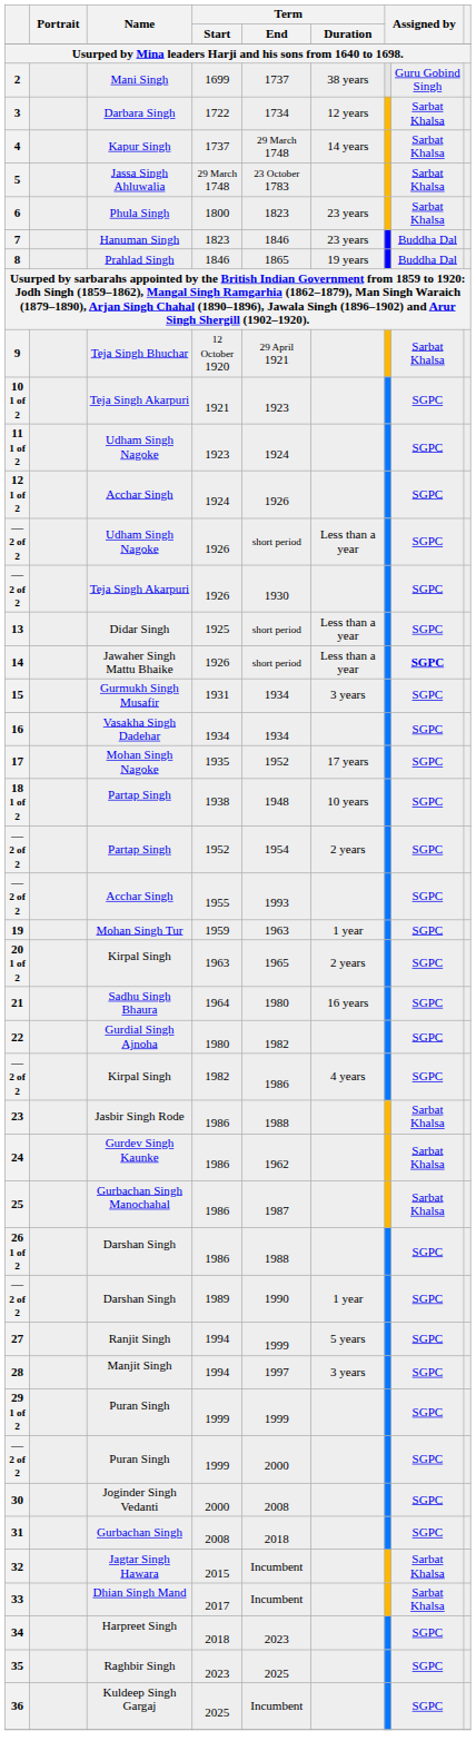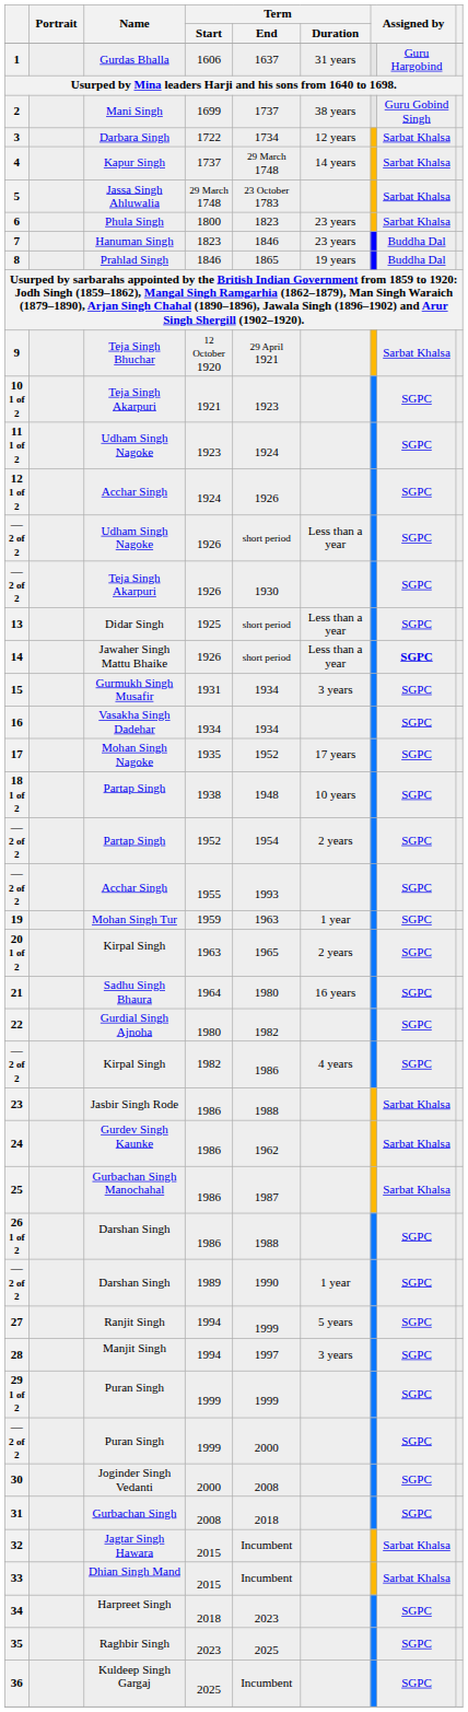 <table class="wikitable sortable" style=text-align:center;">
 <tr>
 <th scope=col rowspan=2 class=unsortable></th>
 <th scope=col rowspan=2 class=unsortable>Portrait</th>
 <th scope=col rowspan=2>Name<br></th>
 <th scope=colgroup class=unsortable colspan=3>Term</th>
 <th scope=col rowspan=2 colspan=2>Assigned by</th>
 <th scope=col rowspan=2 class=unsortable></th>
 </tr>
 <tr>
 <th scope=col class=unsortable>Start</th>
 <th scope=col class=unsortable>End</th>
 <th scope=col class=unsortable>Duration</th>
 </tr>
 <tr>
+</tr>
+<tr style="background:#EEEEEE">
+<th>1</th>
+<td></td>
+<td align="center"><a href='#'>Gurdas Bhalla</a><br></td>
+<td>1606</td>
+<td>1637</td>
+<td>31 years</td>
+<th style="background:#e5e5e5;"></th>
+<td><a href='#'>Guru Hargobind</a></td>
+<td></td>
 </tr>
 <tr>
 <th colspan="9">Usurped by <a href='#'>Mina</a> leaders Harji and his sons from 1640 to 1698.</th>
 </tr>
 <tr style="background:#EEEEEE">
 <th>2</th>
 <td></td>
 <td align="center"><a href='#'>Mani Singh</a><br></td>
 <td>1699</td>
 <td>1737</td>
 <td>38 years</td>
 <th style="background:#e5e5e5;"></th>
 <td><a href='#'>Guru Gobind Singh</a></td>
 <td></td>
 </tr>
 <tr style="background:#EEEEEE">
 <th>3</th>
 <td></td>
 <td align="center"><a href='#'>Darbara Singh</a><br></td>
 <td>1722</td>
 <td>1734</td>
 <td>12 years</td>
 <th style="background:#ffb800;"></th>
 <td><a href='#'>Sarbat Khalsa</a></td>
 <td></td>
 </tr>
 <tr style="background:#EEEEEE">
 <th>4</th>
 <td></td>
 <td align="center"><a href='#'>Kapur Singh</a><br></td>
 <td>1737</td>
 <td><small>29 March</small><br>1748</td>
 <td>14 years</td>
 <th style="background:#ffb800;"></th>
 <td><a href='#'>Sarbat Khalsa</a></td>
 <td></td>
 </tr>
 <tr style="background:#EEEEEE">
 <th>5</th>
 <td></td>
 <td align="center"><a href='#'>Jassa Singh Ahluwalia</a><br></td>
 <td><small>29 March</small><br>1748</td>
 <td><small>23 October</small><br>1783</td>
 <td></td>
 <th style="background:#ffb800;"></th>
 <td><a href='#'>Sarbat Khalsa</a></td>
 <td></td>
 </tr>
 <tr style="background:#EEEEEE">
 <th>6</th>
 <td></td>
 <td align="center"><a href='#'>Phula Singh</a><br></td>
 <td>1800</td>
 <td>1823</td>
 <td>23 years</td>
 <th style="background:#ffb800;"></th>
 <td><a href='#'>Sarbat Khalsa</a></td>
 <td></td>
 </tr>
 <tr style="background:#EEEEEE">
 <th>7</th>
 <td></td>
 <td align="center"><a href='#'>Hanuman Singh</a><br></td>
 <td>1823</td>
 <td>1846</td>
 <td>23 years</td>
 <th style="background:#0000ff;"></th>
 <td><a href='#'>Buddha Dal</a></td>
 <td></td>
 </tr>
 <tr style="background:#EEEEEE">
 <th>8</th>
 <td></td>
 <td align="center"><a href='#'>Prahlad Singh</a><br></td>
 <td>1846</td>
 <td>1865</td>
 <td>19 years</td>
 <th style="background:#0000ff;"></th>
 <td><a href='#'>Buddha Dal</a></td>
 <td></td>
 </tr>
 <tr>
 <th colspan="9">Usurped by sarbarahs appointed by the <a href='#'>British Indian Government</a> from 1859 to 1920: Jodh Singh (1859–1862), <a href='#'>Mangal Singh Ramgarhia</a> (1862–1879), Man Singh Waraich (1879–1890), <a href='#'>Arjan Singh Chahal</a> (1890–1896), Jawala Singh (1896–1902) and <a href='#'>Arur Singh Shergill</a> (1902–1920).</th>
 </tr>
 <tr style="background:#EEEEEE">
 <th>9</th>
 <td></td>
 <td align="center"><a href='#'>Teja Singh Bhuchar</a><br></td>
 <td><small>12 October</small><br>1920</td>
 <td><small>29 April</small><br>1921</td>
 <td></td>
 <th style="background:#ffb800;"></th>
 <td><a href='#'>Sarbat Khalsa</a></td>
 <td></td>
 </tr>
 <tr style="background:#EEEEEE">
 <th>10<br><small>1 of 2</small></th>
 <td></td>
 <td align="center"><a href='#'>Teja Singh Akarpuri</a><br></td>
 <td><br>1921</td>
 <td><br>1923</td>
 <td></td>
 <th style="background:#0876ff;"></th>
 <td><a href='#'>SGPC</a></td>
 <td></td>
 </tr>
 <tr style="background:#EEEEEE">
 <th>11<br><small>1 of 2</small></th>
 <td></td>
 <td align="center"><a href='#'>Udham Singh Nagoke</a><br></td>
 <td><br>1923</td>
 <td><br>1924</td>
 <td></td>
 <th style="background:#0876ff;"></th>
 <td><a href='#'>SGPC</a></td>
 <td></td>
 </tr>
 <tr style="background:#EEEEEE">
 <th>12<br><small>1 of 2</small></th>
 <td></td>
 <td align="center"><a href='#'>Acchar Singh</a><br></td>
 <td><br>1924</td>
 <td><br>1926</td>
 <td></td>
 <th style="background:#0876ff;"></th>
 <td><a href='#'>SGPC</a></td>
 <td></td>
 </tr>
 <tr style="background:#EEEEEE">
 <th>—<br><small>2 of 2</small></th>
 <td></td>
 <td align="center"><a href='#'>Udham Singh Nagoke</a><br></td>
 <td><br>1926</td>
 <td><small>short period</small></td>
 <td>Less than a year</td>
 <th style="background:#0876ff;"></th>
 <td><a href='#'>SGPC</a></td>
 <td></td>
 </tr>
 <tr style="background:#EEEEEE">
 <th>—<br><small>2 of 2</small></th>
 <td></td>
 <td align="center"><a href='#'>Teja Singh Akarpuri</a><br></td>
 <td><br>1926</td>
 <td><br>1930</td>
 <td></td>
 <th style="background:#0876ff;"></th>
 <td><a href='#'>SGPC</a></td>
 <td></td>
 </tr>
 <tr style="background:#EEEEEE">
 <th>13</th>
 <td></td>
 <td align="center">Didar Singh<br></td>
 <td>1925</td>
 <td><small>short period</small></td>
 <td>Less than a year</td>
 <th style="background:#0876ff;"></th>
 <td><a href='#'>SGPC</a></td>
 <td></td>
 </tr>
 <tr style="background:#EEEEEE">
 <th>14</th>
 <td></td>
 <td align="center">Jawaher Singh Mattu Bhaike<br></td>
 <td>1926</td>
 <td><small>short period</small></td>
 <td>Less than a year</td>
 <th style="background:#0876ff;"></th>
 <td><strong><a href='#'>SGPC</a></strong></td>
 <td></td>
 </tr>
 <tr style="background:#EEEEEE">
 <th>15</th>
 <td></td>
 <td align="center"><a href='#'>Gurmukh Singh Musafir</a><br></td>
 <td>1931</td>
 <td>1934</td>
 <td>3 years</td>
 <th style="background:#0876ff;"></th>
 <td><a href='#'>SGPC</a></td>
 <td></td>
 </tr>
 <tr style="background:#EEEEEE">
 <th>16</th>
 <td></td>
 <td align="center"><a href='#'>Vasakha Singh Dadehar</a><br></td>
 <td> <br>1934</td>
 <td> <br>1934</td>
 <td></td>
 <th style="background:#0876ff;"></th>
 <td><a href='#'>SGPC</a></td>
 <td></td>
 </tr>
 <tr style="background:#EEEEEE">
 <th>17</th>
 <td></td>
 <td align="center"><a href='#'>Mohan Singh Nagoke</a><br></td>
 <td>1935</td>
 <td>1952</td>
 <td>17 years</td>
 <th style="background:#0876ff;"></th>
 <td><a href='#'>SGPC</a></td>
 <td></td>
 </tr>
 <tr style="background:#EEEEEE">
 <th>18<br><small>1 of 2</small></th>
 <td></td>
 <td align="center"><a href='#'>Partap Singh</a><br><br></td>
 <td>1938</td>
 <td>1948</td>
 <td>10 years</td>
 <th style="background:#0876ff;"></th>
 <td><a href='#'>SGPC</a></td>
 <td></td>
 </tr>
 <tr style="background:#EEEEEE">
 <th>—<br><small>2 of 2</small></th>
 <td></td>
 <td align="center"><a href='#'>Partap Singh</a><br></td>
 <td>1952</td>
 <td>1954</td>
 <td>2 years</td>
 <th style="background:#0876ff;"></th>
 <td><a href='#'>SGPC</a></td>
 <td></td>
 </tr>
 <tr style="background:#EEEEEE">
 <th>—<br><small>2 of 2</small></th>
 <td></td>
 <td align="center"><a href='#'>Acchar Singh</a><br></td>
 <td><br>1955</td>
 <td><br>1993</td>
 <td></td>
 <th style="background:#0876ff;"></th>
 <td><a href='#'>SGPC</a></td>
 <td></td>
 </tr>
 <tr style="background:#EEEEEE">
 <th>19</th>
 <td></td>
 <td align="center"><a href='#'>Mohan Singh Tur</a><br></td>
 <td>1959</td>
 <td>1963</td>
 <td>1 year</td>
 <th style="background:#0876ff;"></th>
 <td><a href='#'>SGPC</a></td>
 <td></td>
 </tr>
 <tr style="background:#EEEEEE">
 <th>20<br><small>1 of 2</small></th>
 <td></td>
 <td align="center">Kirpal Singh<br><br></td>
 <td>1963</td>
 <td>1965</td>
 <td>2 years</td>
 <th style="background:#0876ff;"></th>
 <td><a href='#'>SGPC</a></td>
 <td></td>
 </tr>
 <tr style="background:#EEEEEE">
 <th>21</th>
 <td></td>
 <td align="center"><a href='#'>Sadhu Singh Bhaura</a><br></td>
 <td>1964</td>
 <td>1980</td>
 <td>16 years</td>
 <th style="background:#0876ff;"></th>
 <td><a href='#'>SGPC</a></td>
 <td></td>
 </tr>
 <tr style="background:#EEEEEE">
 <th>22</th>
 <td></td>
 <td align="center"><a href='#'>Gurdial Singh Ajnoha</a><br></td>
 <td><br>1980</td>
 <td><br>1982</td>
 <td></td>
 <th style="background:#0876ff;"></th>
 <td><a href='#'>SGPC</a></td>
 <td></td>
 </tr>
 <tr style="background:#EEEEEE">
 <th>—<br><small>2 of 2</small></th>
 <td></td>
 <td align="center">Kirpal Singh<br></td>
 <td>1982</td>
 <td><br>1986</td>
 <td>4 years</td>
 <th style="background:#0876ff;"></th>
 <td><a href='#'>SGPC</a></td>
 <td></td>
 </tr>
 <tr style="background:#EEEEEE">
 <th>23</th>
 <td></td>
 <td align="center">Jasbir Singh Rode<br></td>
 <td><br>1986</td>
 <td><br>1988</td>
 <td></td>
 <th style="background:#ffb800;"></th>
 <td><a href='#'>Sarbat Khalsa</a></td>
 <td></td>
 </tr>
 <tr style="background:#EEEEEE">
 <th>24</th>
 <td></td>
 <td align="center"><a href='#'>Gurdev Singh Kaunke</a> <br><br></td>
 <td><br>1986</td>
 <td><br>1962</td>
 <td></td>
 <th style="background:#ffb800;"></th>
 <td><a href='#'>Sarbat Khalsa</a></td>
 <td></td>
 </tr>
 <tr style="background:#EEEEEE">
 <th>25</th>
 <td></td>
 <td align="center"><a href='#'>Gurbachan Singh Manochahal</a><br><br></td>
 <td><br>1986</td>
 <td><br>1987</td>
 <td></td>
 <th style="background:#ffb800;"></th>
 <td><a href='#'>Sarbat Khalsa</a></td>
 <td></td>
 </tr>
 <tr style="background:#EEEEEE">
 <th>26<br><small>1 of 2</small></th>
 <td></td>
 <td align="center">Darshan Singh<br><br></td>
 <td><br>1986</td>
 <td><br>1988</td>
 <td></td>
 <th style="background:#0876ff;"></th>
 <td><a href='#'>SGPC</a></td>
 <td></td>
 </tr>
 <tr style="background:#EEEEEE">
 <th>—<br><small>2 of 2</small></th>
 <td></td>
 <td align="center">Darshan Singh<br></td>
 <td>1989</td>
 <td>1990</td>
 <td>1 year</td>
 <th style="background:#0876ff;"></th>
 <td><a href='#'>SGPC</a></td>
 <td></td>
 </tr>
 <tr style="background:#EEEEEE">
 <th>27</th>
 <td></td>
 <td align="center">Ranjit Singh<br></td>
 <td>1994</td>
 <td><br>1999</td>
 <td>5 years</td>
 <th style="background:#0876ff;"></th>
 <td><a href='#'>SGPC</a></td>
 <td></td>
 </tr>
 <tr style="background:#EEEEEE">
 <th>28</th>
 <td></td>
 <td align="center">Manjit Singh<br><br></td>
 <td>1994</td>
 <td>1997</td>
 <td>3 years</td>
 <th style="background:#0876ff;"></th>
 <td><a href='#'>SGPC</a></td>
 <td></td>
 </tr>
 <tr style="background:#EEEEEE">
 <th>29<br><small>1 of 2</small></th>
 <td></td>
 <td align="center">Puran Singh<br><br></td>
 <td><br>1999</td>
 <td><br>1999</td>
 <td></td>
 <th style="background:#0876ff;"></th>
 <td><a href='#'>SGPC</a></td>
 <td></td>
 </tr>
 <tr style="background:#EEEEEE">
 <th>—<br><small>2 of 2</small></th>
 <td></td>
 <td align="center">Puran Singh<br></td>
 <td><br>1999</td>
 <td><br>2000</td>
 <td></td>
 <th style="background:#0876ff;"></th>
 <td><a href='#'>SGPC</a></td>
 <td></td>
 </tr>
 <tr style="background:#EEEEEE">
 <th>30</th>
 <td></td>
 <td align="center">Joginder Singh Vedanti<br></td>
 <td><br>2000</td>
 <td><br>2008</td>
 <td></td>
 <th style="background:#0876ff;"></th>
 <td><a href='#'>SGPC</a></td>
 <td></td>
 </tr>
 <tr style="background:#EEEEEE">
 <th>31</th>
 <td></td>
 <td align="center"><a href='#'>Gurbachan Singh</a><br></td>
 <td><br>2008</td>
 <td><br>2018</td>
 <td></td>
 <th style="background:#0876ff;"></th>
 <td><a href='#'>SGPC</a></td>
 <td></td>
 </tr>
 <tr style="background:#EEEEEE">
 <th>32</th>
 <td></td>
 <td align="center"><a href='#'>Jagtar Singh Hawara</a><br></td>
 <td><br>2015</td>
 <td>Incumbent</td>
 <td></td>
 <th style="background:#ffb800;"></th>
 <td><a href='#'>Sarbat Khalsa</a></td>
 <td></td>
 </tr>
 <tr style="background:#EEEEEE">
 <th>33</th>
 <td></td>
 <td align="center"><a href='#'>Dhian Singh Mand</a><br><br></td>
-<td><br>2017</td>
+<td><br>2015</td>
 <td>Incumbent</td>
 <td></td>
 <th style="background:#ffb800;"></th>
 <td><a href='#'>Sarbat Khalsa</a></td>
 <td></td>
 </tr>
 <tr style="background:#EEEEEE">
 <th>34</th>
 <td></td>
 <td align="center">Harpreet Singh<br><br></td>
 <td><br>2018</td>
 <td><br>2023</td>
 <td></td>
 <th style="background:#0876ff;"></th>
 <td><a href='#'>SGPC</a></td>
 <td></td>
 </tr>
 <tr style="background:#EEEEEE">
 <th>35</th>
 <td></td>
 <td align="center">Raghbir Singh<br></td>
 <td><br>2023</td>
 <td><br>2025</td>
 <td></td>
 <th style="background:#0876ff;"></th>
 <td><a href='#'>SGPC</a></td>
 <td></td>
 </tr>
 <tr style="background:#EEEEEE">
 <th>36</th>
 <td></td>
 <td align="center">Kuldeep Singh Gargaj<br><br></td>
 <td><br>2025</td>
 <td>Incumbent</td>
 <td></td>
 <th style="background:#0876ff;"></th>
 <td><a href='#'>SGPC</a></td>
 <td></td>
 </tr>
 <tr>
 </tr>
 </table>
